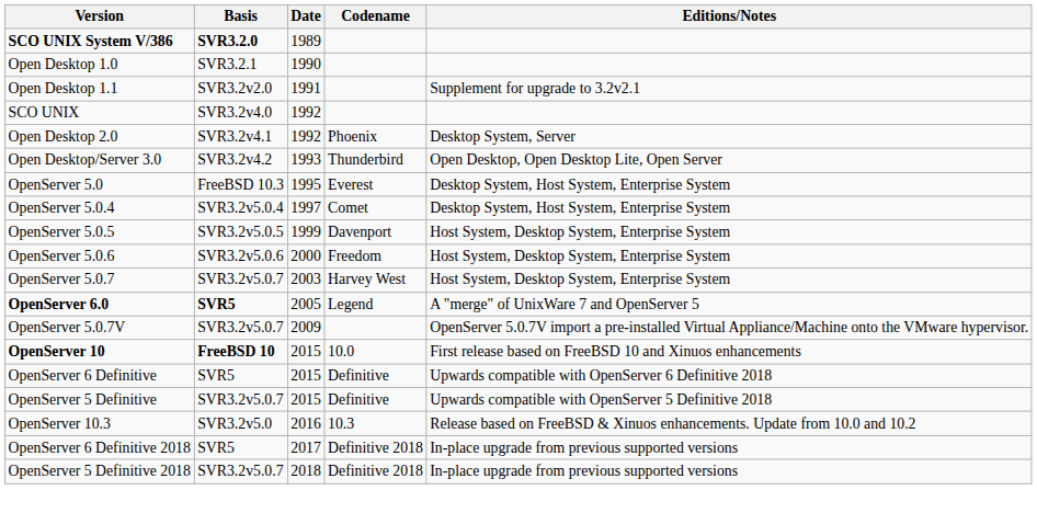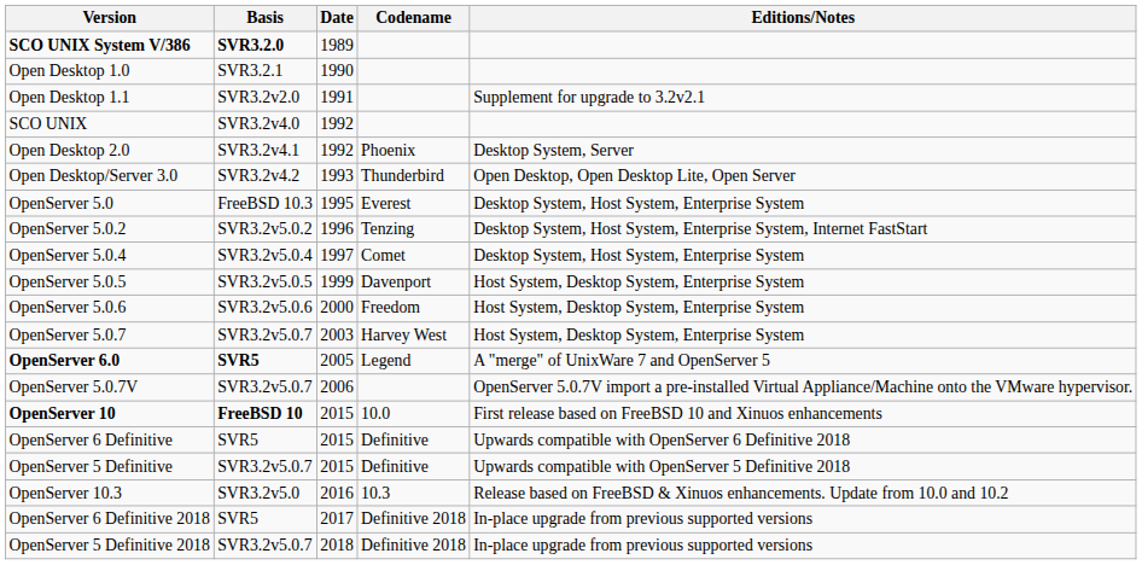 <table class="wikitable sortable">
 <tr>
 <th>Version</th>
 <th>Basis</th>
 <th>Date</th>
 <th>Codename</th>
 <th>Editions/Notes</th>
 </tr>
 <tr>
 <td><strong>SCO UNIX System V/386</strong></td>
 <td><strong>SVR3.2.0</strong></td>
 <td>1989</td>
 <td></td>
 <td></td>
 </tr>
 <tr>
 <td>Open Desktop 1.0</td>
 <td>SVR3.2.1</td>
 <td>1990</td>
 <td></td>
 <td></td>
 </tr>
 <tr>
 <td>Open Desktop 1.1</td>
 <td>SVR3.2v2.0</td>
 <td>1991</td>
 <td></td>
 <td>Supplement for upgrade to 3.2v2.1</td>
 </tr>
 <tr>
 <td>SCO UNIX</td>
 <td>SVR3.2v4.0</td>
 <td>1992</td>
 <td></td>
 <td></td>
 </tr>
 <tr>
 <td>Open Desktop 2.0</td>
 <td>SVR3.2v4.1</td>
 <td>1992</td>
 <td>Phoenix</td>
 <td>Desktop System, Server</td>
 </tr>
 <tr>
 <td>Open Desktop/Server 3.0</td>
 <td>SVR3.2v4.2</td>
 <td>1993</td>
 <td>Thunderbird</td>
 <td>Open Desktop, Open Desktop Lite, Open Server</td>
 </tr>
 <tr>
 <td>OpenServer 5.0</td>
 <td>FreeBSD 10.3</td>
 <td>1995</td>
 <td>Everest</td>
 <td>Desktop System, Host System, Enterprise System</td>
 </tr>
 <tr>
+<td>OpenServer 5.0.2</td>
+<td>SVR3.2v5.0.2</td>
+<td>1996</td>
+<td>Tenzing</td>
+<td>Desktop System, Host System, Enterprise System, Internet FastStart</td>
+</tr>
+<tr>
 <td>OpenServer 5.0.4</td>
 <td>SVR3.2v5.0.4</td>
 <td>1997</td>
 <td>Comet</td>
 <td>Desktop System, Host System, Enterprise System</td>
 </tr>
 <tr>
 <td>OpenServer 5.0.5</td>
 <td>SVR3.2v5.0.5</td>
 <td>1999</td>
 <td>Davenport</td>
 <td>Host System, Desktop System, Enterprise System</td>
 </tr>
 <tr>
 <td>OpenServer 5.0.6</td>
 <td>SVR3.2v5.0.6</td>
 <td>2000</td>
 <td>Freedom</td>
 <td>Host System, Desktop System, Enterprise System</td>
 </tr>
 <tr>
 <td>OpenServer 5.0.7</td>
 <td>SVR3.2v5.0.7</td>
 <td>2003</td>
 <td>Harvey West</td>
 <td>Host System, Desktop System, Enterprise System</td>
 </tr>
 <tr>
 <td><strong>OpenServer 6.0</strong></td>
 <td><strong>SVR5</strong></td>
 <td>2005</td>
 <td>Legend</td>
 <td>A "merge" of UnixWare 7 and OpenServer 5</td>
 </tr>
 <tr>
 <td>OpenServer 5.0.7V</td>
 <td>SVR3.2v5.0.7</td>
-<td>2009</td>
+<td>2006</td>
 <td></td>
 <td>OpenServer 5.0.7V import a pre-installed Virtual Appliance/Machine onto the VMware hypervisor.</td>
 </tr>
 <tr>
 <td><strong>OpenServer 10</strong></td>
 <td><strong>FreeBSD 10</strong></td>
 <td>2015</td>
 <td>10.0</td>
 <td>First release based on FreeBSD 10 and Xinuos enhancements</td>
 </tr>
 <tr>
 <td>OpenServer 6 Definitive</td>
 <td>SVR5</td>
 <td>2015</td>
 <td>Definitive</td>
 <td>Upwards compatible with OpenServer 6 Definitive 2018</td>
 </tr>
 <tr>
 <td>OpenServer 5 Definitive</td>
 <td>SVR3.2v5.0.7</td>
 <td>2015</td>
 <td>Definitive</td>
 <td>Upwards compatible with OpenServer 5 Definitive 2018</td>
 </tr>
 <tr>
 <td>OpenServer 10.3</td>
 <td>SVR3.2v5.0</td>
 <td>2016</td>
 <td>10.3</td>
 <td>Release based on FreeBSD & Xinuos enhancements. Update from 10.0 and 10.2</td>
 </tr>
 <tr>
 <td>OpenServer 6 Definitive 2018</td>
 <td>SVR5</td>
 <td>2017</td>
 <td>Definitive 2018</td>
 <td>In-place upgrade from previous supported versions</td>
 </tr>
 <tr>
 <td>OpenServer 5 Definitive 2018</td>
 <td>SVR3.2v5.0.7</td>
 <td>2018</td>
 <td>Definitive 2018</td>
 <td>In-place upgrade from previous supported versions</td>
 </tr>
 </table>
